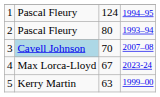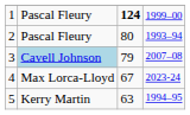 <table class="wikitable">
 <tr>
 </tr>
 <tr>
 <td>1</td>
 <td>Pascal Fleury</td>
-<td>124</td>
-<td style="font-size:80%;"><a href='#'>1994–95</a></td>
+<td><strong>124</strong></td>
+<td style="font-size:80%;"><a href='#'>1999–00</a></td>
 </tr>
 <tr>
 <td>2</td>
 <td>Pascal Fleury</td>
 <td>80</td>
 <td style="font-size:80%;"><a href='#'>1993–94</a></td>
 </tr>
 <tr>
 <td>3</td>
 <td style="background: lightblue;"><a href='#'>Cavell Johnson</a></td>
-<td>70</td>
+<td>79</td>
 <td style="font-size:80%;"><a href='#'>2007–08</a></td>
 </tr>
 <tr>
 <td>4</td>
 <td>Max Lorca-Lloyd</td>
 <td>67</td>
 <td style="font-size:80%;"><a href='#'>2023-24</a></td>
 </tr>
 <tr>
 <td>5</td>
 <td>Kerry Martin</td>
 <td>63</td>
-<td style="font-size:80%;"><a href='#'>1999–00</a></td>
+<td style="font-size:80%;"><a href='#'>1994–95</a></td>
 </tr>
 </table>
